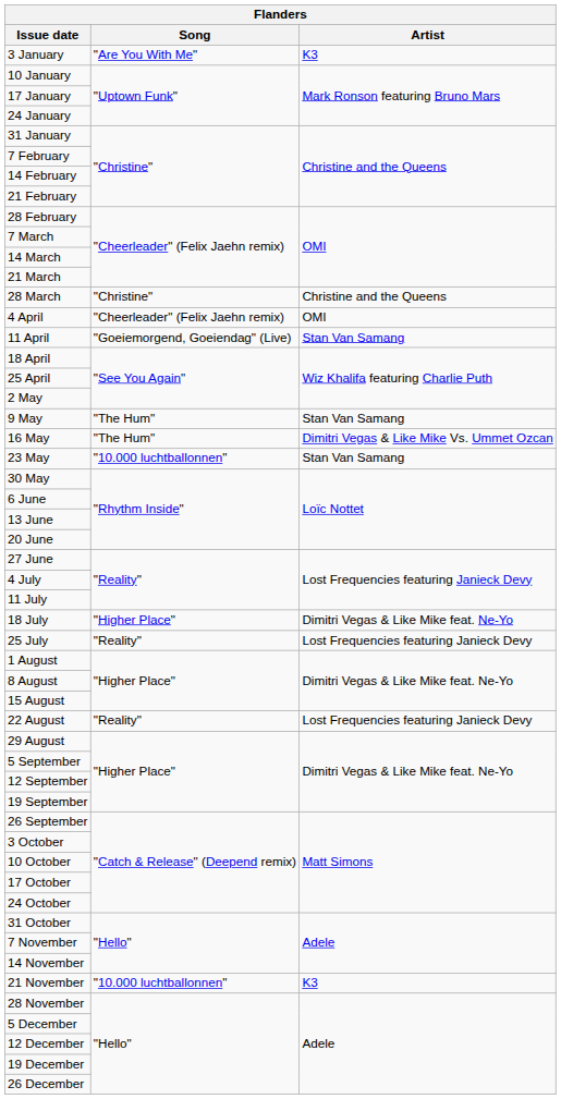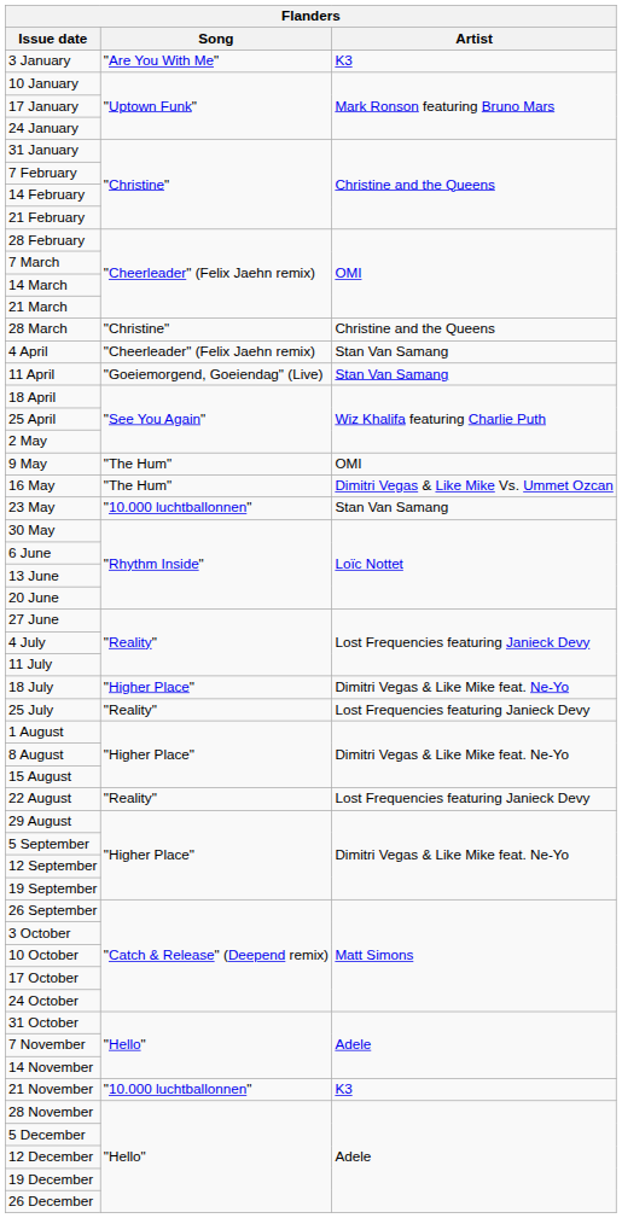 <table class="wikitable">
 <tr>
 <th colspan="4">Flanders</th>
 </tr>
 <tr>
 <th>Issue date</th>
 <th>Song</th>
 <th>Artist</th>
 </tr>
 <tr>
 <td>3 January</td>
 <td>"<a href='#'>Are You With Me</a>"</td>
 <td><a href='#'>K3</a></td>
 </tr>
 <tr>
 <td>10 January</td>
 <td rowspan="3">"<a href='#'>Uptown Funk</a>"</td>
 <td rowspan="3"><a href='#'>Mark Ronson</a> featuring <a href='#'>Bruno Mars</a></td>
 </tr>
 <tr>
 <td>17 January</td>
 </tr>
 <tr>
 <td>24 January</td>
 </tr>
 <tr>
 <td>31 January</td>
 <td rowspan="4">"<a href='#'>Christine</a>"</td>
 <td rowspan="4"><a href='#'>Christine and the Queens</a></td>
 </tr>
 <tr>
 <td>7 February</td>
 </tr>
 <tr>
 <td>14 February</td>
 </tr>
 <tr>
 <td>21 February</td>
 </tr>
 <tr>
 <td>28 February</td>
 <td rowspan="4">"<a href='#'>Cheerleader</a>" (Felix Jaehn remix)</td>
 <td rowspan="4"><a href='#'>OMI</a></td>
 </tr>
 <tr>
 <td>7 March</td>
 </tr>
 <tr>
 <td>14 March</td>
 </tr>
 <tr>
 <td>21 March</td>
 </tr>
 <tr>
 <td>28 March</td>
 <td>"Christine"</td>
 <td>Christine and the Queens</td>
 </tr>
 <tr>
 <td>4 April</td>
 <td>"Cheerleader" (Felix Jaehn remix)</td>
-<td>OMI</td>
+<td>Stan Van Samang</td>
 </tr>
 <tr>
 <td>11 April</td>
 <td>"Goeiemorgend, Goeiendag" (Live)</td>
 <td><a href='#'>Stan Van Samang</a></td>
 </tr>
 <tr>
 <td>18 April</td>
 <td rowspan="3">"<a href='#'>See You Again</a>"</td>
 <td rowspan="3"><a href='#'>Wiz Khalifa</a> featuring <a href='#'>Charlie Puth</a></td>
 </tr>
 <tr>
 <td>25 April</td>
 </tr>
 <tr>
 <td>2 May</td>
 </tr>
 <tr>
 <td>9 May</td>
 <td>"The Hum"</td>
-<td>Stan Van Samang</td>
+<td>OMI</td>
 </tr>
 <tr>
 <td>16 May</td>
 <td>"The Hum"</td>
 <td><a href='#'>Dimitri Vegas</a> & <a href='#'>Like Mike</a> Vs. <a href='#'>Ummet Ozcan</a></td>
 </tr>
 <tr>
 <td>23 May</td>
 <td>"<a href='#'>10.000 luchtballonnen</a>"</td>
 <td>Stan Van Samang</td>
 </tr>
 <tr>
 <td>30 May</td>
 <td rowspan="4">"<a href='#'>Rhythm Inside</a>"</td>
 <td rowspan="4"><a href='#'>Loïc Nottet</a></td>
 </tr>
 <tr>
 <td>6 June</td>
 </tr>
 <tr>
 <td>13 June</td>
 </tr>
 <tr>
 <td>20 June</td>
 </tr>
 <tr>
 <td>27 June</td>
 <td rowspan="3">"<a href='#'>Reality</a>"</td>
 <td rowspan="3">Lost Frequencies featuring <a href='#'>Janieck Devy</a></td>
 </tr>
 <tr>
 <td>4 July</td>
 </tr>
 <tr>
 <td>11 July</td>
 </tr>
 <tr>
 <td>18 July</td>
 <td>"<a href='#'>Higher Place</a>"</td>
 <td>Dimitri Vegas & Like Mike feat. <a href='#'>Ne-Yo</a></td>
 </tr>
 <tr>
 <td>25 July</td>
 <td>"Reality"</td>
 <td>Lost Frequencies featuring Janieck Devy</td>
 </tr>
 <tr>
 <td>1 August</td>
 <td rowspan="3">"Higher Place"</td>
 <td rowspan="3">Dimitri Vegas & Like Mike feat. Ne-Yo</td>
 </tr>
 <tr>
 <td>8 August</td>
 </tr>
 <tr>
 <td>15 August</td>
 </tr>
 <tr>
 <td>22 August</td>
 <td>"Reality"</td>
 <td>Lost Frequencies featuring Janieck Devy</td>
 </tr>
 <tr>
 <td>29 August</td>
 <td rowspan="4">"Higher Place"</td>
 <td rowspan="4">Dimitri Vegas & Like Mike feat. Ne-Yo</td>
 </tr>
 <tr>
 <td>5 September</td>
 </tr>
 <tr>
 <td>12 September</td>
 </tr>
 <tr>
 <td>19 September</td>
 </tr>
 <tr>
 <td>26 September</td>
 <td rowspan="5">"<a href='#'>Catch & Release</a>" (<a href='#'>Deepend</a> remix)</td>
 <td rowspan="5"><a href='#'>Matt Simons</a></td>
 </tr>
 <tr>
 <td>3 October</td>
 </tr>
 <tr>
 <td>10 October</td>
 </tr>
 <tr>
 <td>17 October</td>
 </tr>
 <tr>
 <td>24 October</td>
 </tr>
 <tr>
 <td>31 October</td>
 <td rowspan="3">"<a href='#'>Hello</a>"</td>
 <td rowspan="3"><a href='#'>Adele</a></td>
 </tr>
 <tr>
 <td>7 November</td>
 </tr>
 <tr>
 <td>14 November</td>
 </tr>
 <tr>
 <td>21 November</td>
 <td>"<a href='#'>10.000 luchtballonnen</a>"</td>
 <td><a href='#'>K3</a></td>
 </tr>
 <tr>
 <td>28 November</td>
 <td rowspan="5">"Hello"</td>
 <td rowspan="5">Adele</td>
 </tr>
 <tr>
 <td>5 December</td>
 </tr>
 <tr>
 <td>12 December</td>
 </tr>
 <tr>
 <td>19 December</td>
 </tr>
 <tr>
 <td>26 December</td>
 </tr>
 </table>
